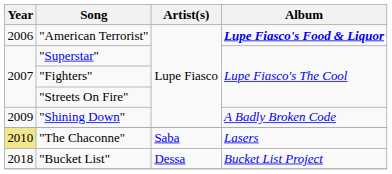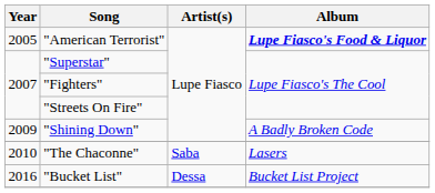 <table class="wikitable">
 <tr>
 <th>Year</th>
 <th>Song</th>
 <th>Artist(s)</th>
 <th>Album</th>
 </tr>
 <tr>
-<td>2006</td>
+<td>2005</td>
 <td>"American Terrorist"</td>
 <td rowspan="5">Lupe Fiasco</td>
 <td><strong><em><a href='#'>Lupe Fiasco's Food & Liquor</a></em></strong></td>
 </tr>
 <tr>
 <td rowspan="3">2007</td>
 <td>"<a href='#'>Superstar</a>"</td>
 <td rowspan="3"><em><a href='#'>Lupe Fiasco's The Cool</a></em></td>
 </tr>
 <tr>
 <td>"Fighters"</td>
 </tr>
 <tr>
 <td>"Streets On Fire"</td>
 </tr>
 <tr>
 <td rowspan="1">2009</td>
 <td>"<a href='#'>Shining Down</a>"</td>
 <td><em><a href='#'>A Badly Broken Code</a></em></td>
 </tr>
 <tr>
 </tr>
 <tr>
-<td rowspan="1" style="background: khaki;">2010</td>
+<td rowspan="1">2010</td>
 <td>"The Chaconne"</td>
 <td><a href='#'>Saba</a></td>
 <td><em><a href='#'>Lasers</a></em></td>
 </tr>
 <tr>
-<td rowspan="1">2018</td>
+<td rowspan="1">2016</td>
 <td>"Bucket List"</td>
 <td><a href='#'>Dessa</a></td>
 <td><em><a href='#'>Bucket List Project</a></em></td>
 </tr>
 <tr>
 </tr>
 </table>
